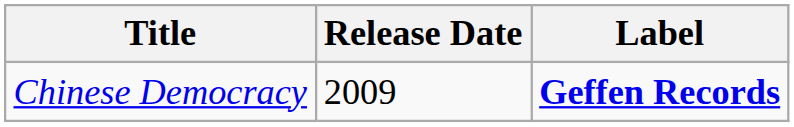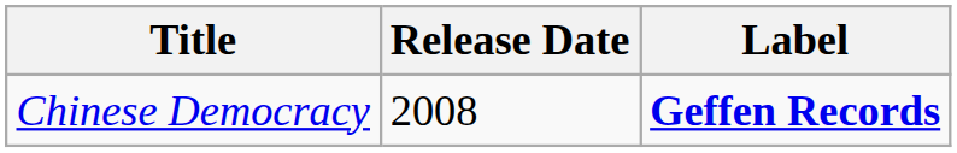 <table class="wikitable">
 <tr>
 <th>Title</th>
 <th>Release Date</th>
 <th>Label</th>
 </tr>
 <tr>
 <td><em><a href='#'>Chinese Democracy</a></em></td>
-<td>2009</td>
+<td>2008</td>
 <td><strong><a href='#'>Geffen Records</a></strong></td>
 </tr>
 </table>
